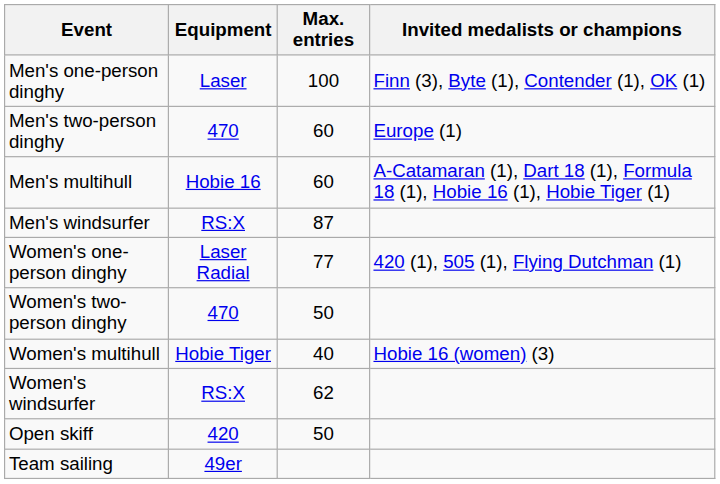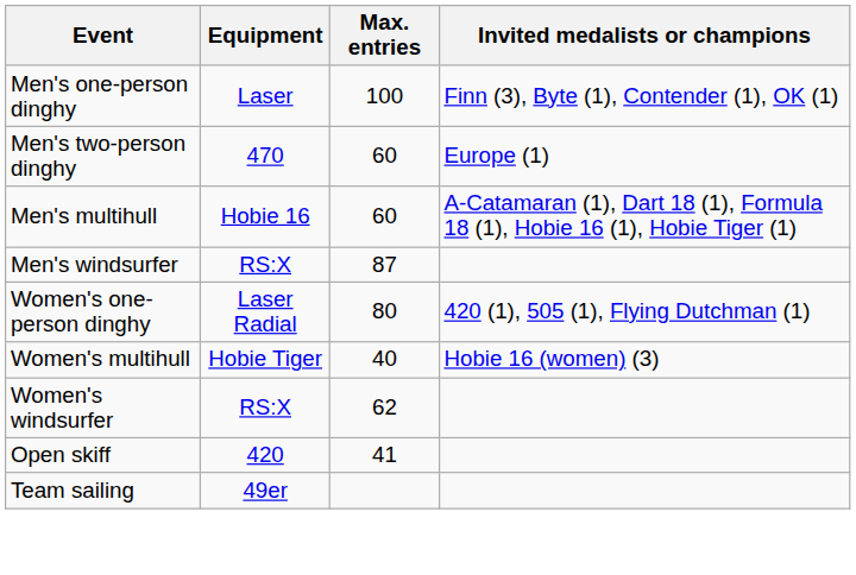 <table class=wikitable>
 <tr>
 <th>Event</th>
 <th>Equipment</th>
 <th>Max. entries</th>
 <th>Invited medalists or champions</th>
 </tr>
 <tr>
 <td>Men's one-person dinghy</td>
 <td align=center><a href='#'>Laser</a></td>
 <td align=center>100</td>
 <td><a href='#'>Finn</a> (3), <a href='#'>Byte</a> (1), <a href='#'>Contender</a> (1), <a href='#'>OK</a> (1)</td>
 </tr>
 <tr>
 <td>Men's two-person dinghy</td>
 <td align=center><a href='#'>470</a></td>
 <td align=center>60</td>
 <td><a href='#'>Europe</a> (1)</td>
 </tr>
 <tr>
 <td>Men's multihull</td>
 <td align=center><a href='#'>Hobie 16</a></td>
 <td align=center>60</td>
 <td><a href='#'>A-Catamaran</a> (1), <a href='#'>Dart 18</a> (1), <a href='#'>Formula 18</a> (1), <a href='#'>Hobie 16</a> (1), <a href='#'>Hobie Tiger</a> (1)</td>
 </tr>
 <tr>
 <td>Men's windsurfer</td>
 <td align=center><a href='#'>RS:X</a></td>
 <td align=center>87</td>
 <td></td>
 </tr>
 <tr>
 <td>Women's one-person dinghy</td>
 <td align=center><a href='#'>Laser Radial</a></td>
-<td align=center>77</td>
+<td align=center>80</td>
 <td><a href='#'>420</a> (1), <a href='#'>505</a> (1), <a href='#'>Flying Dutchman</a> (1)</td>
-</tr>
-<tr>
-<td>Women's two-person dinghy</td>
-<td align=center><a href='#'>470</a></td>
-<td align=center>50</td>
-<td></td>
 </tr>
 <tr>
 <td>Women's multihull</td>
 <td align=center><a href='#'>Hobie Tiger</a></td>
 <td align=center>40</td>
 <td><a href='#'>Hobie 16 (women)</a> (3)</td>
 </tr>
 <tr>
 <td>Women's windsurfer</td>
 <td align=center><a href='#'>RS:X</a></td>
 <td align=center>62</td>
 <td></td>
 </tr>
 <tr>
 <td>Open skiff</td>
 <td align=center><a href='#'>420</a></td>
-<td align=center>50</td>
+<td align=center>41</td>
 <td></td>
 </tr>
 <tr>
 <td>Team sailing</td>
 <td align=center><a href='#'>49er</a></td>
 <td></td>
 <td></td>
 </tr>
 </table>
